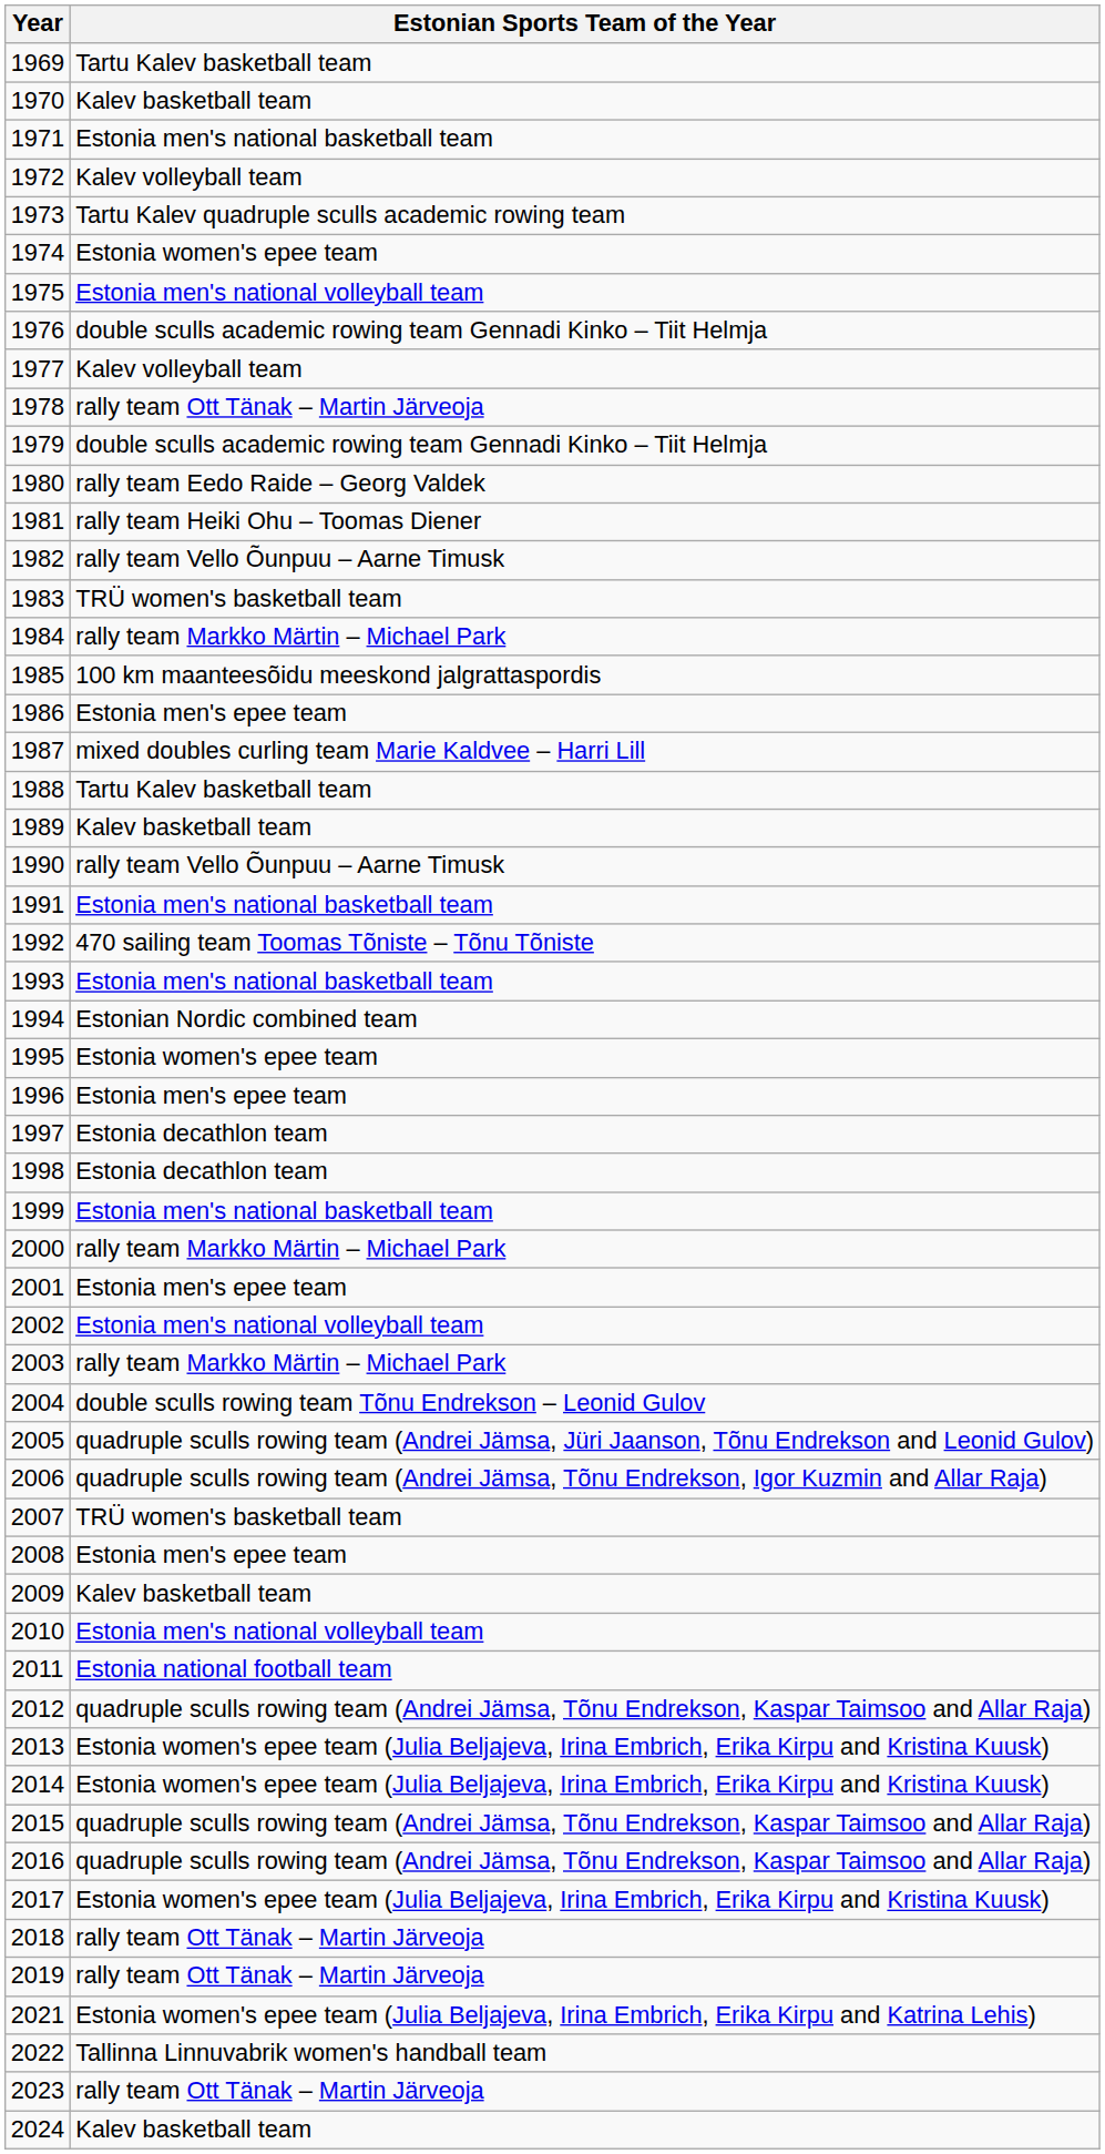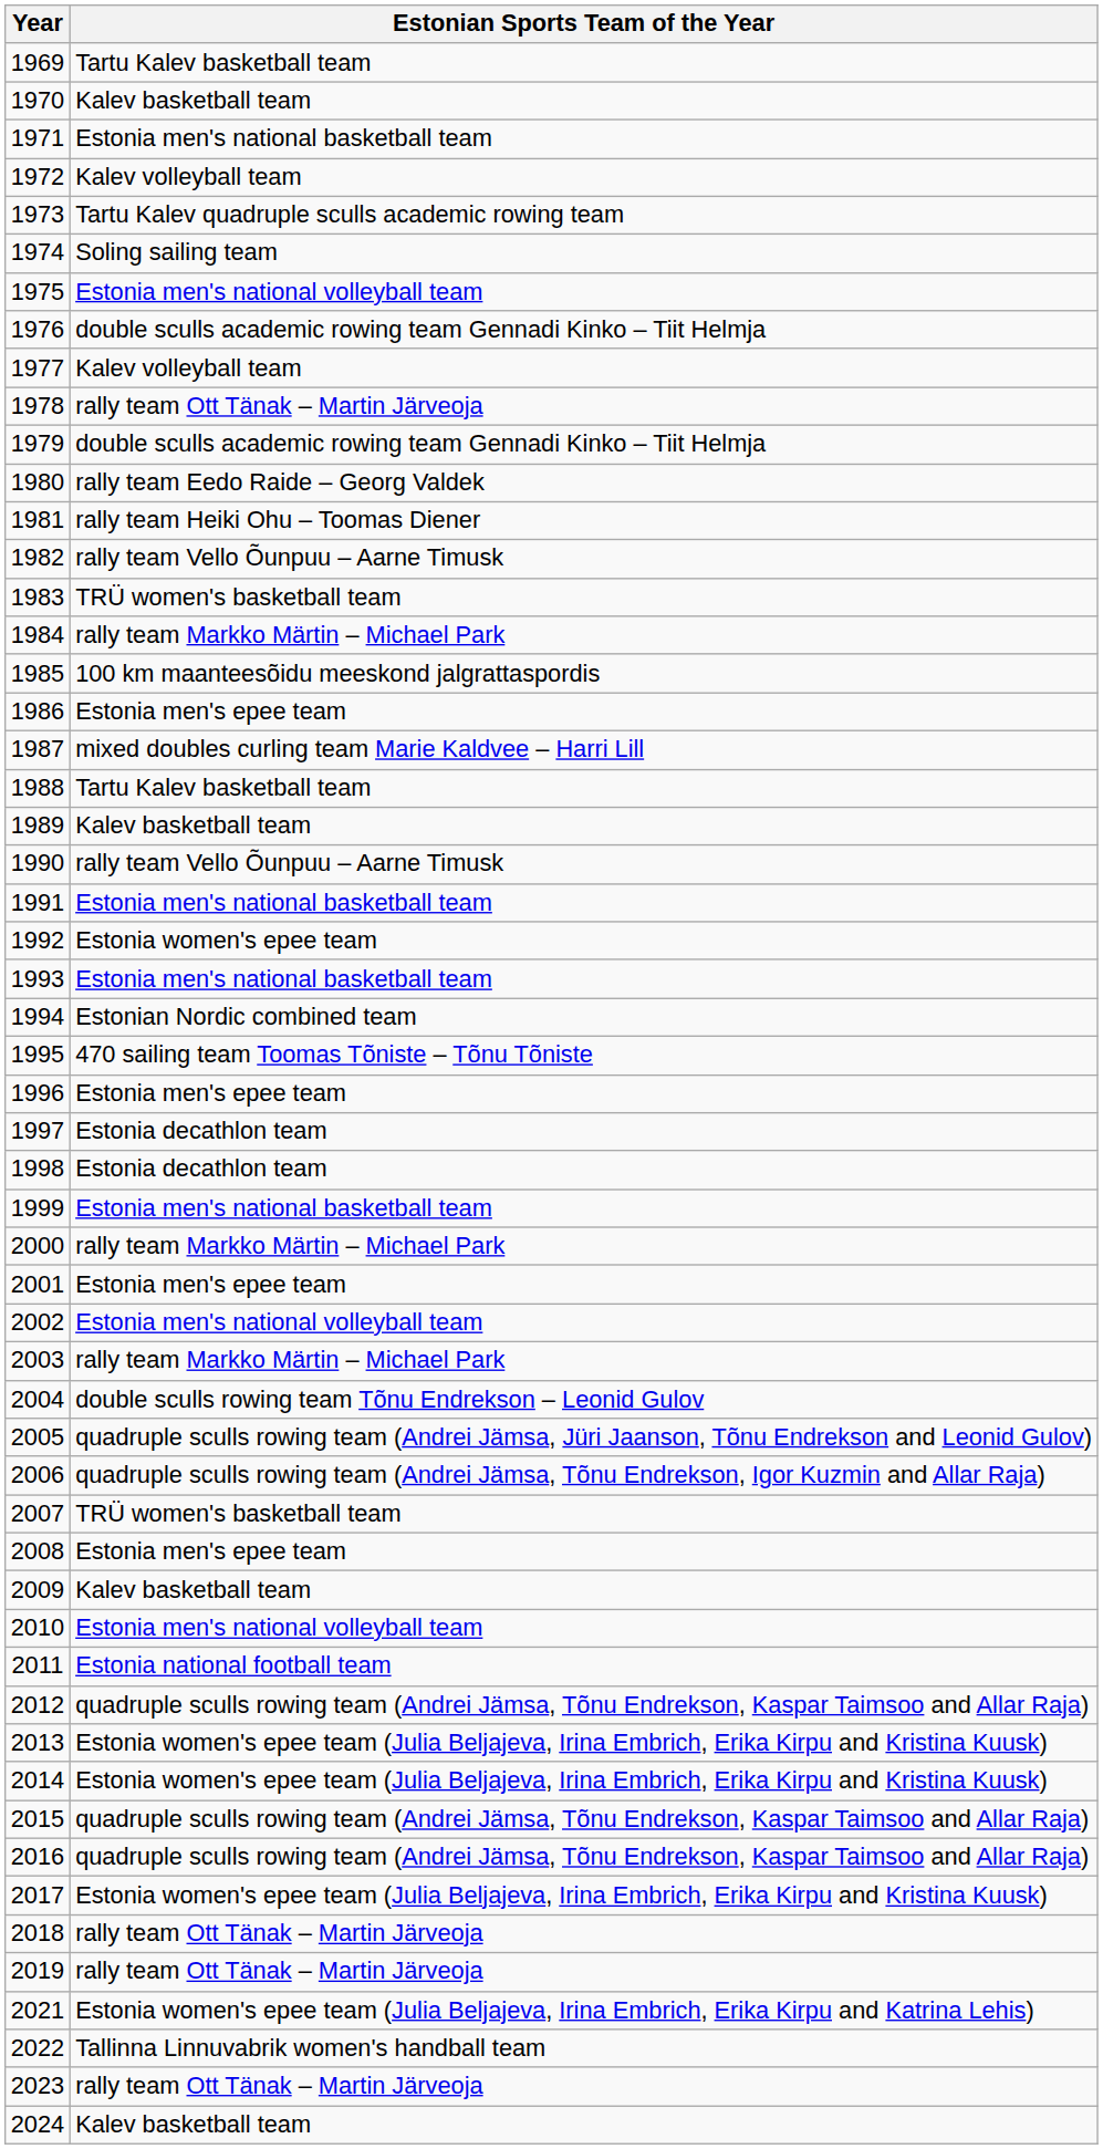 <table class="wikitable">
 <tr>
 <th>Year</th>
 <th>Estonian Sports Team of the Year</th>
 </tr>
 <tr>
 <td align="center">1969</td>
 <td>Tartu Kalev basketball team</td>
 </tr>
 <tr>
 <td align="center">1970</td>
 <td>Kalev basketball team</td>
 </tr>
 <tr>
 <td align="center">1971</td>
 <td>Estonia men's national basketball team</td>
 </tr>
 <tr>
 <td align="center">1972</td>
 <td>Kalev volleyball team</td>
 </tr>
 <tr>
 <td align="center">1973</td>
 <td>Tartu Kalev quadruple sculls academic rowing team</td>
 </tr>
 <tr>
 <td align="center">1974</td>
-<td>Estonia women's epee team</td>
+<td>Soling sailing team</td>
 </tr>
 <tr>
 <td align="center">1975</td>
 <td><a href='#'>Estonia men's national volleyball team</a></td>
 </tr>
 <tr>
 <td align="center">1976</td>
 <td>double sculls academic rowing team Gennadi Kinko – Tiit Helmja</td>
 </tr>
 <tr>
 <td align="center">1977</td>
 <td>Kalev volleyball team</td>
 </tr>
 <tr>
 <td align="center">1978</td>
 <td>rally team <a href='#'>Ott Tänak</a> – <a href='#'>Martin Järveoja</a></td>
 </tr>
 <tr>
 <td align="center">1979</td>
 <td>double sculls academic rowing team Gennadi Kinko – Tiit Helmja</td>
 </tr>
 <tr>
 <td align="center">1980</td>
 <td>rally team Eedo Raide – Georg Valdek</td>
 </tr>
 <tr>
 <td align="center">1981</td>
 <td>rally team Heiki Ohu – Toomas Diener</td>
 </tr>
 <tr>
 <td align="center">1982</td>
 <td>rally team Vello Õunpuu – Aarne Timusk</td>
 </tr>
 <tr>
 <td align="center">1983</td>
 <td>TRÜ women's basketball team</td>
 </tr>
 <tr>
 <td align="center">1984</td>
 <td>rally team <a href='#'>Markko Märtin</a> – <a href='#'>Michael Park</a></td>
 </tr>
 <tr>
 <td align="center">1985</td>
 <td>100 km maanteesõidu meeskond jalgrattaspordis</td>
 </tr>
 <tr>
 <td align="center">1986</td>
 <td>Estonia men's epee team</td>
 </tr>
 <tr>
 <td align="center">1987</td>
 <td>mixed doubles curling team <a href='#'>Marie Kaldvee</a> – <a href='#'>Harri Lill</a></td>
 </tr>
 <tr>
 <td align="center">1988</td>
 <td>Tartu Kalev basketball team</td>
 </tr>
 <tr>
 <td align="center">1989</td>
 <td>Kalev basketball team</td>
 </tr>
 <tr>
 <td align="center">1990</td>
 <td>rally team Vello Õunpuu – Aarne Timusk</td>
 </tr>
 <tr>
 <td align="center">1991</td>
 <td><a href='#'>Estonia men's national basketball team</a></td>
 </tr>
 <tr>
 <td align="center">1992</td>
-<td>470 sailing team <a href='#'>Toomas Tõniste</a> – <a href='#'>Tõnu Tõniste</a></td>
+<td>Estonia women's epee team</td>
 </tr>
 <tr>
 <td align="center">1993</td>
 <td><a href='#'>Estonia men's national basketball team</a></td>
 </tr>
 <tr>
 <td align="center">1994</td>
 <td>Estonian Nordic combined team</td>
 </tr>
 <tr>
 <td align="center">1995</td>
-<td>Estonia women's epee team</td>
+<td>470 sailing team <a href='#'>Toomas Tõniste</a> – <a href='#'>Tõnu Tõniste</a></td>
 </tr>
 <tr>
 <td align="center">1996</td>
 <td>Estonia men's epee team</td>
 </tr>
 <tr>
 <td align="center">1997</td>
 <td>Estonia decathlon team</td>
 </tr>
 <tr>
 <td align="center">1998</td>
 <td>Estonia decathlon team</td>
 </tr>
 <tr>
 <td align="center">1999</td>
 <td><a href='#'>Estonia men's national basketball team</a></td>
 </tr>
 <tr>
 <td align="center">2000</td>
 <td>rally team <a href='#'>Markko Märtin</a> – <a href='#'>Michael Park</a></td>
 </tr>
 <tr>
 <td align="center">2001</td>
 <td>Estonia men's epee team</td>
 </tr>
 <tr>
 <td align="center">2002</td>
 <td><a href='#'>Estonia men's national volleyball team</a></td>
 </tr>
 <tr>
 <td align="center">2003</td>
 <td>rally team <a href='#'>Markko Märtin</a> – <a href='#'>Michael Park</a></td>
 </tr>
 <tr>
 <td align="center">2004</td>
 <td>double sculls rowing team <a href='#'>Tõnu Endrekson</a> – <a href='#'>Leonid Gulov</a></td>
 </tr>
 <tr>
 <td align="center">2005</td>
 <td>quadruple sculls rowing team (<a href='#'>Andrei Jämsa</a>, <a href='#'>Jüri Jaanson</a>, <a href='#'>Tõnu Endrekson</a> and <a href='#'>Leonid Gulov</a>)</td>
 </tr>
 <tr>
 <td align="center">2006</td>
 <td>quadruple sculls rowing team (<a href='#'>Andrei Jämsa</a>, <a href='#'>Tõnu Endrekson</a>, <a href='#'>Igor Kuzmin</a> and <a href='#'>Allar Raja</a>)</td>
 </tr>
 <tr>
 <td align="center">2007</td>
 <td>TRÜ women's basketball team</td>
 </tr>
 <tr>
 <td align="center">2008</td>
 <td>Estonia men's epee team</td>
 </tr>
 <tr>
 <td align="center">2009</td>
 <td>Kalev basketball team</td>
 </tr>
 <tr>
 <td align="center">2010</td>
 <td><a href='#'>Estonia men's national volleyball team</a></td>
 </tr>
 <tr>
 <td align="center">2011</td>
 <td><a href='#'>Estonia national football team</a></td>
 </tr>
 <tr>
 <td align="center">2012</td>
 <td>quadruple sculls rowing team (<a href='#'>Andrei Jämsa</a>, <a href='#'>Tõnu Endrekson</a>, <a href='#'>Kaspar Taimsoo</a> and <a href='#'>Allar Raja</a>)</td>
 </tr>
 <tr>
 <td align="center">2013</td>
 <td>Estonia women's epee team (<a href='#'>Julia Beljajeva</a>, <a href='#'>Irina Embrich</a>, <a href='#'>Erika Kirpu</a> and <a href='#'>Kristina Kuusk</a>)</td>
 </tr>
 <tr>
 <td align="center">2014</td>
 <td>Estonia women's epee team (<a href='#'>Julia Beljajeva</a>, <a href='#'>Irina Embrich</a>, <a href='#'>Erika Kirpu</a> and <a href='#'>Kristina Kuusk</a>)</td>
 </tr>
 <tr>
 <td align="center">2015</td>
 <td>quadruple sculls rowing team (<a href='#'>Andrei Jämsa</a>, <a href='#'>Tõnu Endrekson</a>, <a href='#'>Kaspar Taimsoo</a> and <a href='#'>Allar Raja</a>)</td>
 </tr>
 <tr>
 <td align="center">2016</td>
 <td>quadruple sculls rowing team (<a href='#'>Andrei Jämsa</a>, <a href='#'>Tõnu Endrekson</a>, <a href='#'>Kaspar Taimsoo</a> and <a href='#'>Allar Raja</a>)</td>
 </tr>
 <tr>
 <td align="center">2017</td>
 <td>Estonia women's epee team (<a href='#'>Julia Beljajeva</a>, <a href='#'>Irina Embrich</a>, <a href='#'>Erika Kirpu</a> and <a href='#'>Kristina Kuusk</a>)</td>
 </tr>
 <tr>
 <td align="center">2018</td>
 <td>rally team <a href='#'>Ott Tänak</a> – <a href='#'>Martin Järveoja</a></td>
 </tr>
 <tr>
 <td align="center">2019</td>
 <td>rally team <a href='#'>Ott Tänak</a> – <a href='#'>Martin Järveoja</a></td>
 </tr>
 <tr>
 <td align="center">2021</td>
 <td>Estonia women's epee team (<a href='#'>Julia Beljajeva</a>, <a href='#'>Irina Embrich</a>, <a href='#'>Erika Kirpu</a> and <a href='#'>Katrina Lehis</a>)</td>
 </tr>
 <tr>
 <td align="center">2022</td>
 <td>Tallinna Linnuvabrik women's handball team</td>
 </tr>
 <tr>
 <td align="center">2023</td>
 <td>rally team <a href='#'>Ott Tänak</a> – <a href='#'>Martin Järveoja</a></td>
 </tr>
 <tr>
 <td align="center">2024</td>
 <td>Kalev basketball team</td>
 </tr>
 </table>
